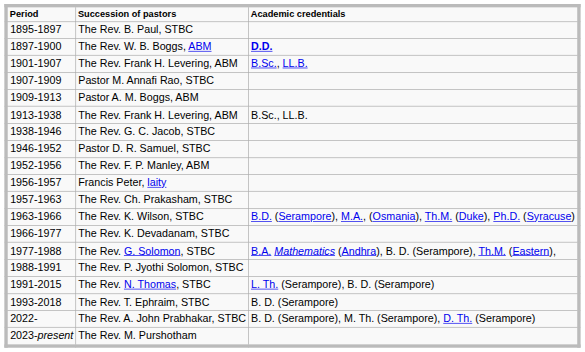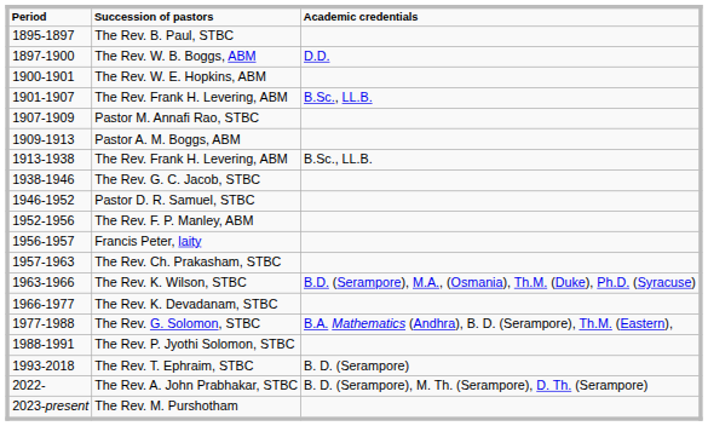 <table class="wikitable" style="border: 5px solid #BBB; margin: .96em 0 0 .9em;">
 <tr style="font-size: 86%;">
 <td><strong>Period</strong></td>
 <td><strong>Succession of pastors</strong></td>
 <td><strong>Academic credentials</strong></td>
 </tr>
 <tr>
 <td>1895-1897</td>
 <td>The Rev. B. Paul, STBC</td>
 <td></td>
 </tr>
 <tr>
 <td>1897-1900</td>
 <td>The Rev. W. B. Boggs, <a href='#'>ABM</a></td>
-<td><strong><a href='#'>D.D.</a></strong></td>
+<td><a href='#'>D.D.</a></td>
+</tr>
+<tr>
+<td>1900-1901</td>
+<td>The Rev. W. E. Hopkins, ABM</td>
+<td></td>
 </tr>
 <tr>
 <td>1901-1907</td>
 <td>The Rev. Frank H. Levering, ABM</td>
 <td><a href='#'>B.Sc.</a>, <a href='#'>LL.B.</a></td>
 </tr>
 <tr>
 <td>1907-1909</td>
 <td>Pastor M. Annafi Rao, STBC</td>
 <td></td>
 </tr>
 <tr>
 <td>1909-1913</td>
 <td>Pastor A. M. Boggs, ABM</td>
 <td></td>
 </tr>
 <tr>
 <td>1913-1938</td>
 <td>The Rev. Frank H. Levering, ABM</td>
 <td>B.Sc., LL.B.</td>
 </tr>
 <tr>
 <td>1938-1946</td>
 <td>The Rev. G. C. Jacob, STBC</td>
 <td></td>
 </tr>
 <tr>
 <td>1946-1952</td>
 <td>Pastor D. R. Samuel, STBC</td>
 <td></td>
 </tr>
 <tr>
 <td>1952-1956</td>
 <td>The Rev. F. P. Manley, ABM</td>
 <td></td>
 </tr>
 <tr>
 <td>1956-1957</td>
 <td>Francis Peter, <a href='#'>laity</a></td>
 <td></td>
 </tr>
 <tr>
 <td>1957-1963</td>
 <td>The Rev. Ch. Prakasham, STBC</td>
 <td></td>
 </tr>
 <tr>
 <td>1963-1966</td>
 <td>The Rev. K. Wilson, STBC</td>
 <td><a href='#'>B.D.</a> (<a href='#'>Serampore</a>), <a href='#'>M.A.</a>, (<a href='#'>Osmania</a>), <a href='#'>Th.M.</a> (<a href='#'>Duke</a>), <a href='#'>Ph.D.</a> (<a href='#'>Syracuse</a>)</td>
 </tr>
 <tr>
 <td>1966-1977</td>
 <td>The Rev. K. Devadanam, STBC</td>
 <td></td>
 </tr>
 <tr>
 <td>1977-1988</td>
 <td>The Rev. <a href='#'>G. Solomon</a>, STBC</td>
 <td><a href='#'>B.A.</a> <em><a href='#'>Mathematics</a></em> (<a href='#'>Andhra</a>), B. D. (Serampore), <a href='#'>Th.M.</a> (<a href='#'>Eastern</a>),</td>
 </tr>
 <tr>
 <td>1988-1991</td>
 <td>The Rev. P. Jyothi Solomon, STBC</td>
 <td></td>
 </tr>
 <tr>
-<td>1991-2015</td>
-<td>The Rev. <a href='#'>N. Thomas</a>, STBC</td>
-<td><a href='#'>L. Th.</a> (Serampore), B. D. (Serampore)</td>
-</tr>
-<tr>
 <td>1993-2018</td>
 <td>The Rev. T. Ephraim, STBC</td>
 <td>B. D. (Serampore)</td>
 </tr>
 <tr>
 <td>2022-</td>
 <td>The Rev. A. John Prabhakar, STBC</td>
 <td>B. D. (Serampore), M. Th. (Serampore), <a href='#'>D. Th.</a> (Serampore)</td>
 </tr>
 <tr>
 <td>2023-<em>present</em></td>
 <td>The Rev. M. Purshotham</td>
 </tr>
 </table>
